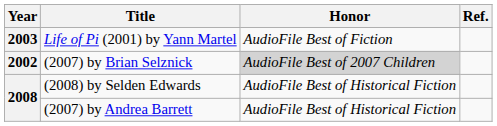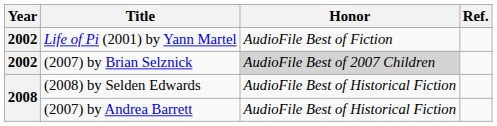 <table class="wikitable sortable mw-collapsible">
 <tr>
 <th>Year</th>
 <th>Title</th>
 <th>Honor</th>
 <th>Ref.</th>
 </tr>
 <tr>
-<th>2003</th>
+<th>2002</th>
 <td><em><a href='#'>Life of Pi</a></em> (2001) by <a href='#'>Yann Martel</a></td>
 <td><em>AudioFile Best of Fiction</em></td>
 <td></td>
 </tr>
 <tr>
 <th>2002</th>
 <td><em></em> (2007) by <a href='#'>Brian Selznick</a></td>
 <td style="background: lightgrey;"><em>AudioFile Best of 2007 Children</em></td>
 <td></td>
 </tr>
 <tr>
 <th rowspan="2">2008</th>
 <td><em></em> (2008) by Selden Edwards</td>
 <td><em>AudioFile Best of Historical Fiction</em></td>
 <td></td>
 </tr>
 <tr>
 <td><em></em> (2007) by <a href='#'>Andrea Barrett</a></td>
 <td><em>AudioFile Best of Historical Fiction</em></td>
 <td></td>
 </tr>
 </table>
